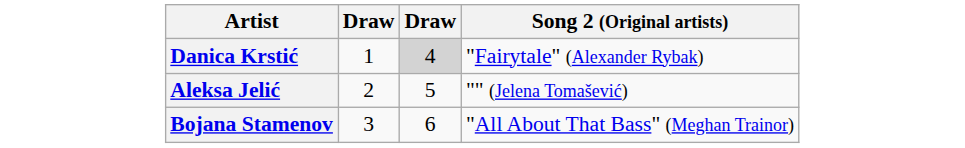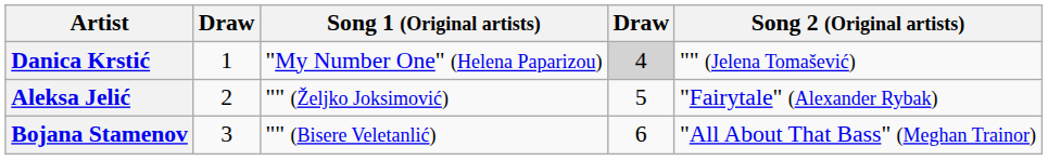 <table class="sortable wikitable plainrowheaders" style="margin: 1em auto 1em auto; text-align:center;">
 <tr>
 <th>Artist</th>
 <th>Draw</th>
+<th>Song 1 <small>(Original artists)</small></th>
 <th>Draw</th>
 <th>Song 2 <small>(Original artists)</small></th>
 </tr>
 <tr>
 <th scope="row" style="text-align:left"><a href='#'>Danica Krstić</a></th>
 <td>1</td>
+<td align="left">"<a href='#'>My Number One</a>" <small>(<a href='#'>Helena Paparizou</a>)</small></td>
 <td style="background: lightgrey;">4</td>
-<td align="left">"<a href='#'>Fairytale</a>" <small>(<a href='#'>Alexander Rybak</a>)</small></td>
+<td align="left">"" <small>(<a href='#'>Jelena Tomašević</a>)</small></td>
 </tr>
 <tr>
 <th scope="row" style="text-align:left"><a href='#'>Aleksa Jelić</a></th>
 <td>2</td>
+<td align="left">"" <small>(<a href='#'>Željko Joksimović</a>)</small></td>
 <td>5</td>
-<td align="left">"" <small>(<a href='#'>Jelena Tomašević</a>)</small></td>
+<td align="left">"<a href='#'>Fairytale</a>" <small>(<a href='#'>Alexander Rybak</a>)</small></td>
 </tr>
 <tr>
 <th scope="row" style="text-align:left"><a href='#'>Bojana Stamenov</a></th>
 <td>3</td>
+<td align="left">"" <small>(<a href='#'>Bisere Veletanlić</a>)</small></td>
 <td>6</td>
 <td align="left">"<a href='#'>All About That Bass</a>" <small>(<a href='#'>Meghan Trainor</a>)</small></td>
 </tr>
 </table>
